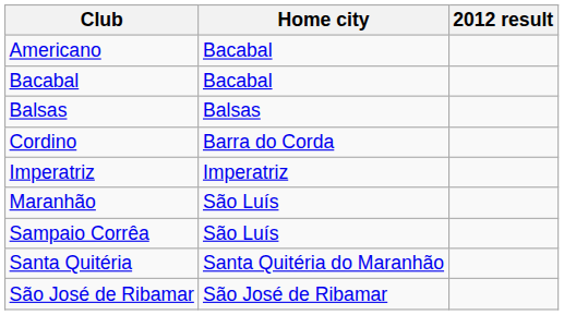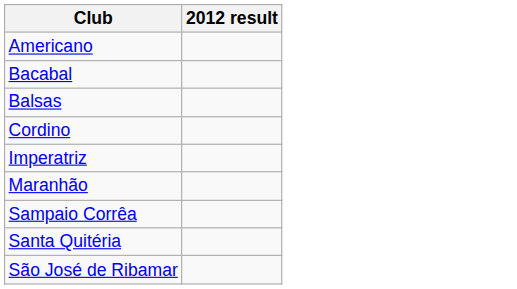 <table class="wikitable sortable">
 <tr>
 <th>Club</th>
-<th>Home city</th>
 <th>2012 result</th>
 </tr>
 <tr>
 <td><a href='#'>Americano</a></td>
-<td><a href='#'>Bacabal</a></td>
 <td></td>
 </tr>
 <tr>
-<td><a href='#'>Bacabal</a></td>
 <td><a href='#'>Bacabal</a></td>
 <td></td>
 </tr>
 <tr>
 <td><a href='#'>Balsas</a></td>
-<td><a href='#'>Balsas</a></td>
 <td></td>
 </tr>
 <tr>
 <td><a href='#'>Cordino</a></td>
-<td><a href='#'>Barra do Corda</a></td>
 <td></td>
 </tr>
 <tr>
-<td><a href='#'>Imperatriz</a></td>
 <td><a href='#'>Imperatriz</a></td>
 <td></td>
 </tr>
 <tr>
 <td><a href='#'>Maranhão</a></td>
-<td><a href='#'>São Luís</a></td>
 <td></td>
 </tr>
 <tr>
 <td><a href='#'>Sampaio Corrêa</a></td>
-<td><a href='#'>São Luís</a></td>
 <td></td>
 </tr>
 <tr>
 <td><a href='#'>Santa Quitéria</a></td>
-<td><a href='#'>Santa Quitéria do Maranhão</a></td>
 <td></td>
 </tr>
 <tr>
 <td><a href='#'>São José de Ribamar</a></td>
-<td><a href='#'>São José de Ribamar</a></td>
 <td></td>
 </tr>
 </table>
